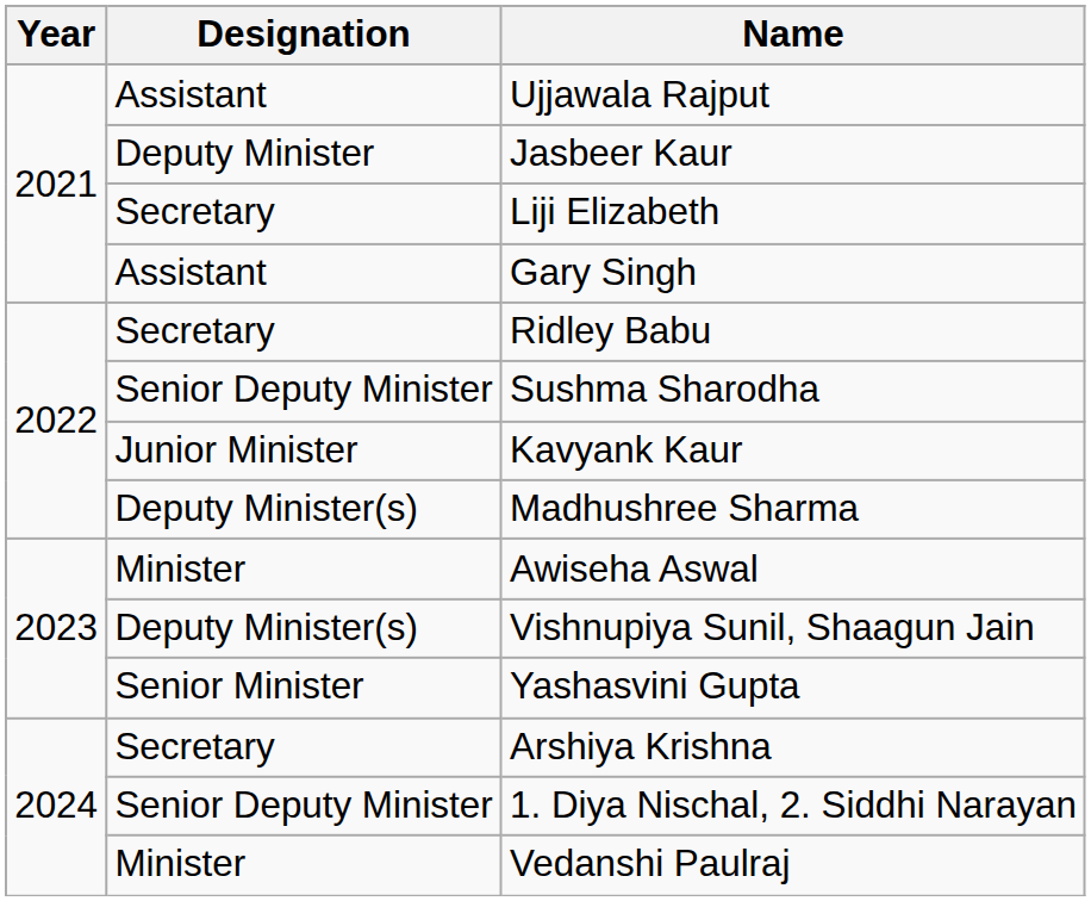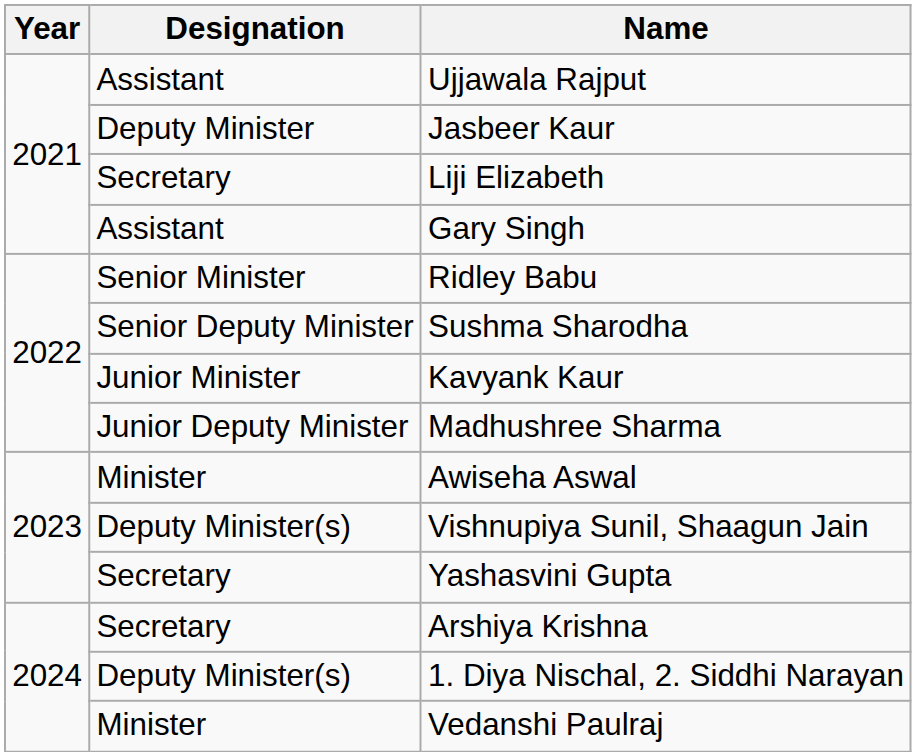 <table class="wikitable">
 <tr>
 <th>Year</th>
 <th>Designation</th>
 <th>Name</th>
 </tr>
 <tr>
 <td rowspan="4">2021</td>
 <td>Assistant</td>
 <td>Ujjawala Rajput</td>
 </tr>
 <tr>
 <td>Deputy Minister</td>
 <td>Jasbeer Kaur</td>
 </tr>
 <tr>
 <td>Secretary</td>
 <td>Liji Elizabeth</td>
 </tr>
 <tr>
 <td>Assistant</td>
 <td>Gary Singh</td>
 </tr>
 <tr>
 <td rowspan="4">2022</td>
-<td>Secretary</td>
+<td>Senior Minister</td>
 <td>Ridley Babu</td>
 </tr>
 <tr>
 <td>Senior Deputy Minister</td>
 <td>Sushma Sharodha</td>
 </tr>
 <tr>
 <td>Junior Minister</td>
 <td>Kavyank Kaur</td>
 </tr>
 <tr>
-<td>Deputy Minister(s)</td>
+<td>Junior Deputy Minister</td>
 <td>Madhushree Sharma</td>
 </tr>
 <tr>
 <td rowspan="3">2023</td>
 <td>Minister</td>
 <td>Awiseha Aswal</td>
 </tr>
 <tr>
 <td>Deputy Minister(s)</td>
 <td>Vishnupiya Sunil, Shaagun Jain</td>
 </tr>
 <tr>
-<td>Senior Minister</td>
+<td>Secretary</td>
 <td>Yashasvini Gupta</td>
 </tr>
 <tr>
 <td rowspan="3">2024</td>
 <td>Secretary</td>
 <td>Arshiya Krishna</td>
 </tr>
 <tr>
-<td>Senior Deputy Minister</td>
+<td>Deputy Minister(s)</td>
 <td>1. Diya Nischal, 2. Siddhi Narayan</td>
 </tr>
 <tr>
 <td>Minister</td>
 <td>Vedanshi Paulraj</td>
 </tr>
 </table>
